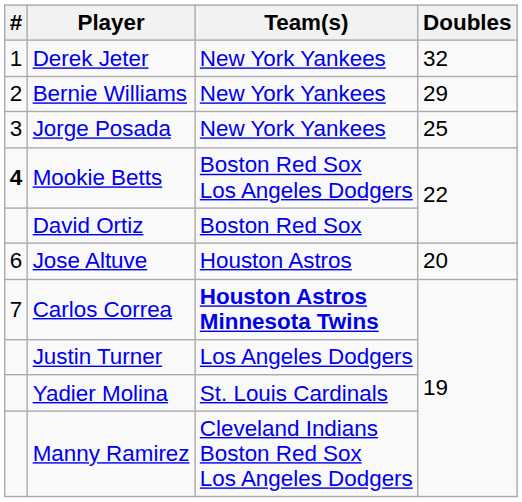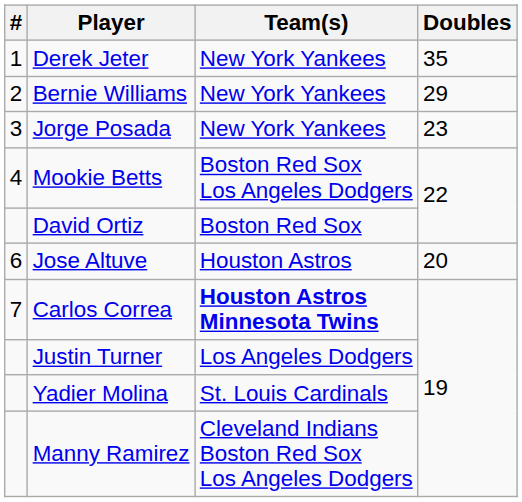 <table class="wikitable" style="float:left;">
 <tr>
 <th>#</th>
 <th>Player</th>
 <th>Team(s)</th>
 <th>Doubles</th>
 </tr>
 <tr>
 <td>1</td>
 <td><a href='#'>Derek Jeter</a></td>
 <td><a href='#'>New York Yankees</a></td>
-<td>32</td>
+<td>35</td>
 </tr>
 <tr>
 <td>2</td>
 <td><a href='#'>Bernie Williams</a></td>
 <td><a href='#'>New York Yankees</a></td>
 <td>29</td>
 </tr>
 <tr>
 <td>3</td>
 <td><a href='#'>Jorge Posada</a></td>
 <td><a href='#'>New York Yankees</a></td>
-<td>25</td>
+<td>23</td>
 </tr>
 <tr>
-<td><strong>4</strong></td>
+<td>4</td>
 <td><a href='#'>Mookie Betts</a></td>
 <td><a href='#'>Boston Red Sox</a><br><a href='#'>Los Angeles Dodgers</a></td>
 <td rowspan=2>22</td>
 </tr>
 <tr>
 <td></td>
 <td><a href='#'>David Ortiz</a></td>
 <td><a href='#'>Boston Red Sox</a></td>
 </tr>
 <tr>
 <td>6</td>
 <td><a href='#'>Jose Altuve</a></td>
 <td><a href='#'>Houston Astros</a></td>
 <td>20</td>
 </tr>
 <tr>
 <td>7</td>
 <td><a href='#'>Carlos Correa</a></td>
 <td><strong><a href='#'>Houston Astros</a><br><a href='#'>Minnesota Twins</a></strong></td>
 <td rowspan=4>19</td>
 </tr>
 <tr>
 <td></td>
 <td><a href='#'>Justin Turner</a></td>
 <td><a href='#'>Los Angeles Dodgers</a></td>
 </tr>
 <tr>
 <td></td>
 <td><a href='#'>Yadier Molina</a></td>
 <td><a href='#'>St. Louis Cardinals</a></td>
 </tr>
 <tr>
 <td></td>
 <td><a href='#'>Manny Ramirez</a></td>
 <td><a href='#'>Cleveland Indians</a><br><a href='#'>Boston Red Sox</a><br><a href='#'>Los Angeles Dodgers</a></td>
 </tr>
 </table>
